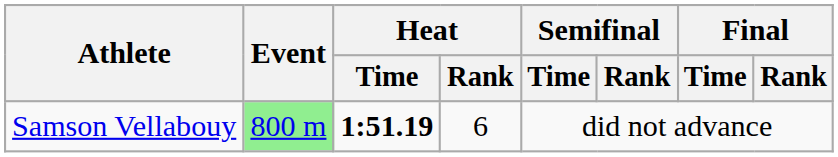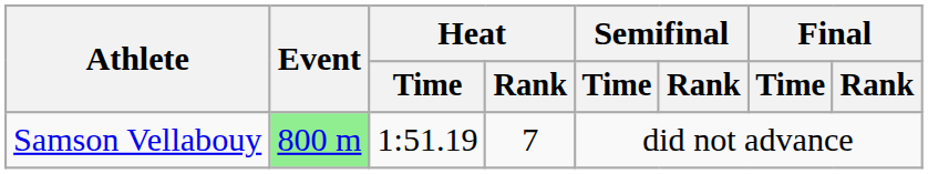 <table class="wikitable" style="font-size:90%">
 <tr>
 <th rowspan=2>Athlete</th>
 <th rowspan=2>Event</th>
 <th colspan=2>Heat</th>
 <th colspan=2>Semifinal</th>
 <th colspan=2>Final</th>
 </tr>
 <tr style="font-size:95%">
 <th>Time</th>
 <th>Rank</th>
 <th>Time</th>
 <th>Rank</th>
 <th>Time</th>
 <th>Rank</th>
 </tr>
 <tr align=center>
 <td align=left><a href='#'>Samson Vellabouy</a></td>
 <td align=left style="background: lightgreen;"><a href='#'>800 m</a></td>
-<td><strong>1:51.19</strong></td>
-<td>6</td>
+<td>1:51.19</td>
+<td>7</td>
 <td colspan=4>did not advance</td>
 </tr>
 </table>
